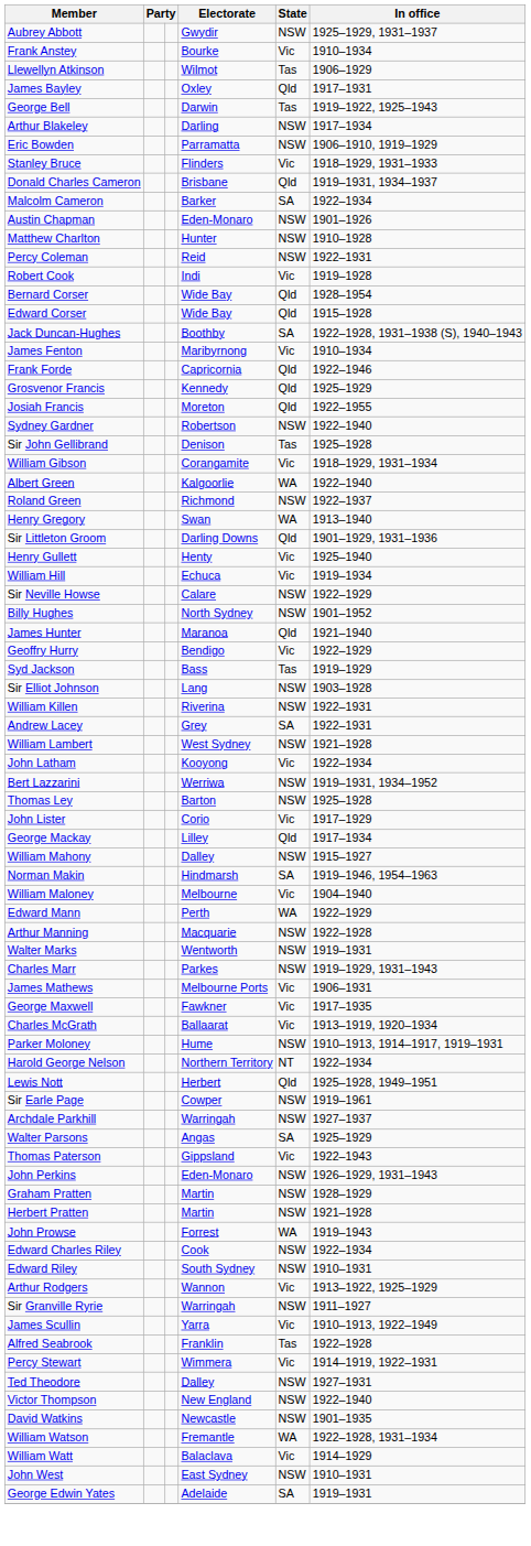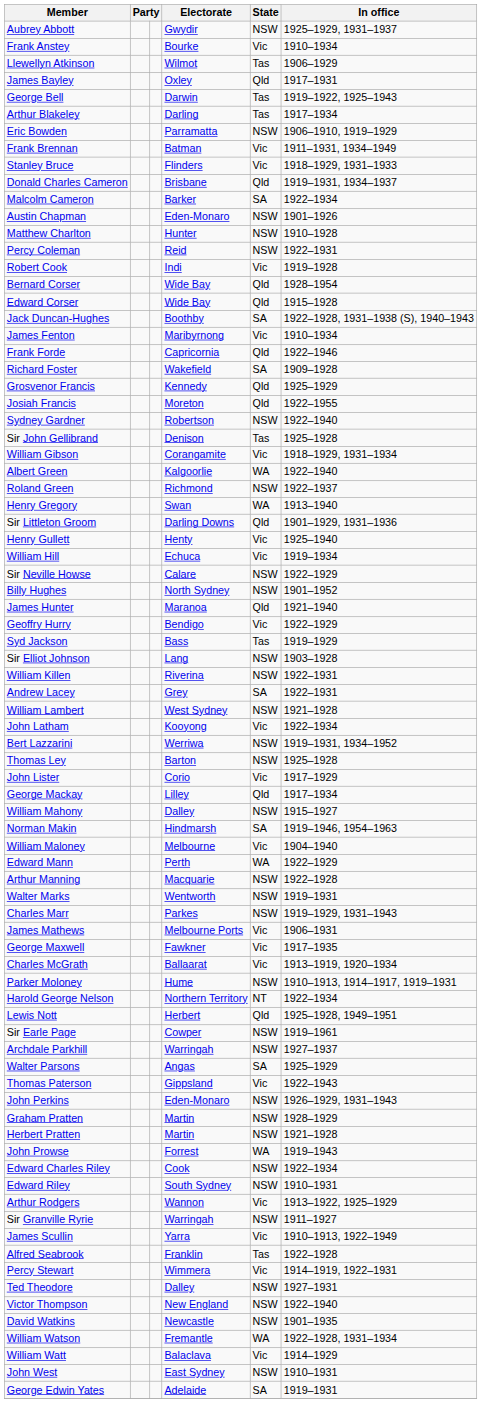 <table class="wikitable sortable">
 <tr>
 <th>Member</th>
 <th colspan=2>Party</th>
 <th>Electorate</th>
 <th>State</th>
 <th>In office</th>
 </tr>
 <tr>
 <td><a href='#'>Aubrey Abbott</a></td>
 <td> </td>
 <td></td>
 <td><a href='#'>Gwydir</a></td>
 <td>NSW</td>
 <td>1925–1929, 1931–1937</td>
 </tr>
 <tr>
 <td><a href='#'>Frank Anstey</a></td>
 <td> </td>
 <td></td>
 <td><a href='#'>Bourke</a></td>
 <td>Vic</td>
 <td>1910–1934</td>
 </tr>
 <tr>
 <td><a href='#'>Llewellyn Atkinson</a></td>
 <td> </td>
 <td></td>
 <td><a href='#'>Wilmot</a></td>
 <td>Tas</td>
 <td>1906–1929</td>
 </tr>
 <tr>
 <td><a href='#'>James Bayley</a></td>
 <td> </td>
 <td></td>
 <td><a href='#'>Oxley</a></td>
 <td>Qld</td>
 <td>1917–1931</td>
 </tr>
 <tr>
 <td><a href='#'>George Bell</a></td>
 <td> </td>
 <td></td>
 <td><a href='#'>Darwin</a></td>
 <td>Tas</td>
 <td>1919–1922, 1925–1943</td>
 </tr>
 <tr>
 <td><a href='#'>Arthur Blakeley</a></td>
 <td> </td>
 <td></td>
 <td><a href='#'>Darling</a></td>
-<td>NSW</td>
+<td>Tas</td>
 <td>1917–1934</td>
 </tr>
 <tr>
 <td><a href='#'>Eric Bowden</a></td>
 <td> </td>
 <td></td>
 <td><a href='#'>Parramatta</a></td>
 <td>NSW</td>
 <td>1906–1910, 1919–1929</td>
+</tr>
+<tr>
+<td><a href='#'>Frank Brennan</a></td>
+<td> </td>
+<td></td>
+<td><a href='#'>Batman</a></td>
+<td>Vic</td>
+<td>1911–1931, 1934–1949</td>
 </tr>
 <tr>
 <td><a href='#'>Stanley Bruce</a></td>
 <td> </td>
 <td></td>
 <td><a href='#'>Flinders</a></td>
 <td>Vic</td>
 <td>1918–1929, 1931–1933</td>
 </tr>
 <tr>
 <td><a href='#'>Donald Charles Cameron</a></td>
 <td> </td>
 <td></td>
 <td><a href='#'>Brisbane</a></td>
 <td>Qld</td>
 <td>1919–1931, 1934–1937</td>
 </tr>
 <tr>
 <td><a href='#'>Malcolm Cameron</a></td>
 <td> </td>
 <td></td>
 <td><a href='#'>Barker</a></td>
 <td>SA</td>
 <td>1922–1934</td>
 </tr>
 <tr>
 <td><a href='#'>Austin Chapman</a></td>
 <td> </td>
 <td></td>
 <td><a href='#'>Eden-Monaro</a></td>
 <td>NSW</td>
 <td>1901–1926</td>
 </tr>
 <tr>
 <td><a href='#'>Matthew Charlton</a></td>
 <td> </td>
 <td></td>
 <td><a href='#'>Hunter</a></td>
 <td>NSW</td>
 <td>1910–1928</td>
 </tr>
 <tr>
 <td><a href='#'>Percy Coleman</a></td>
 <td> </td>
 <td></td>
 <td><a href='#'>Reid</a></td>
 <td>NSW</td>
 <td>1922–1931</td>
 </tr>
 <tr>
 <td><a href='#'>Robert Cook</a></td>
 <td> </td>
 <td></td>
 <td><a href='#'>Indi</a></td>
 <td>Vic</td>
 <td>1919–1928</td>
 </tr>
 <tr>
 <td><a href='#'>Bernard Corser</a></td>
 <td> </td>
 <td></td>
 <td><a href='#'>Wide Bay</a></td>
 <td>Qld</td>
 <td>1928–1954</td>
 </tr>
 <tr>
 <td><a href='#'>Edward Corser</a></td>
 <td> </td>
 <td></td>
 <td><a href='#'>Wide Bay</a></td>
 <td>Qld</td>
 <td>1915–1928</td>
 </tr>
 <tr>
 <td><a href='#'>Jack Duncan-Hughes</a></td>
 <td> </td>
 <td></td>
 <td><a href='#'>Boothby</a></td>
 <td>SA</td>
 <td>1922–1928, 1931–1938 (S), 1940–1943</td>
 </tr>
 <tr>
 <td><a href='#'>James Fenton</a></td>
 <td> </td>
 <td></td>
 <td><a href='#'>Maribyrnong</a></td>
 <td>Vic</td>
 <td>1910–1934</td>
 </tr>
 <tr>
 <td><a href='#'>Frank Forde</a></td>
 <td> </td>
 <td></td>
 <td><a href='#'>Capricornia</a></td>
 <td>Qld</td>
 <td>1922–1946</td>
+</tr>
+<tr>
+<td><a href='#'>Richard Foster</a></td>
+<td> </td>
+<td></td>
+<td><a href='#'>Wakefield</a></td>
+<td>SA</td>
+<td>1909–1928</td>
 </tr>
 <tr>
 <td><a href='#'>Grosvenor Francis</a></td>
 <td> </td>
 <td></td>
 <td><a href='#'>Kennedy</a></td>
 <td>Qld</td>
 <td>1925–1929</td>
 </tr>
 <tr>
 <td><a href='#'>Josiah Francis</a></td>
 <td> </td>
 <td></td>
 <td><a href='#'>Moreton</a></td>
 <td>Qld</td>
 <td>1922–1955</td>
 </tr>
 <tr>
 <td><a href='#'>Sydney Gardner</a></td>
 <td> </td>
 <td></td>
 <td><a href='#'>Robertson</a></td>
 <td>NSW</td>
 <td>1922–1940</td>
 </tr>
 <tr>
 <td>Sir <a href='#'>John Gellibrand</a></td>
 <td> </td>
 <td></td>
 <td><a href='#'>Denison</a></td>
 <td>Tas</td>
 <td>1925–1928</td>
 </tr>
 <tr>
 <td><a href='#'>William Gibson</a></td>
 <td> </td>
 <td></td>
 <td><a href='#'>Corangamite</a></td>
 <td>Vic</td>
 <td>1918–1929, 1931–1934</td>
 </tr>
 <tr>
 <td><a href='#'>Albert Green</a></td>
 <td> </td>
 <td></td>
 <td><a href='#'>Kalgoorlie</a></td>
 <td>WA</td>
 <td>1922–1940</td>
 </tr>
 <tr>
 <td><a href='#'>Roland Green</a></td>
 <td> </td>
 <td></td>
 <td><a href='#'>Richmond</a></td>
 <td>NSW</td>
 <td>1922–1937</td>
 </tr>
 <tr>
 <td><a href='#'>Henry Gregory</a></td>
 <td> </td>
 <td></td>
 <td><a href='#'>Swan</a></td>
 <td>WA</td>
 <td>1913–1940</td>
 </tr>
 <tr>
 <td>Sir <a href='#'>Littleton Groom</a></td>
 <td> </td>
 <td></td>
 <td><a href='#'>Darling Downs</a></td>
 <td>Qld</td>
 <td>1901–1929, 1931–1936</td>
 </tr>
 <tr>
 <td><a href='#'>Henry Gullett</a></td>
 <td> </td>
 <td></td>
 <td><a href='#'>Henty</a></td>
 <td>Vic</td>
 <td>1925–1940</td>
 </tr>
 <tr>
 <td><a href='#'>William Hill</a></td>
 <td> </td>
 <td></td>
 <td><a href='#'>Echuca</a></td>
 <td>Vic</td>
 <td>1919–1934</td>
 </tr>
 <tr>
 <td>Sir <a href='#'>Neville Howse</a></td>
 <td> </td>
 <td></td>
 <td><a href='#'>Calare</a></td>
 <td>NSW</td>
 <td>1922–1929</td>
 </tr>
 <tr>
 <td><a href='#'>Billy Hughes</a></td>
 <td> </td>
 <td></td>
 <td><a href='#'>North Sydney</a></td>
 <td>NSW</td>
 <td>1901–1952</td>
 </tr>
 <tr>
 <td><a href='#'>James Hunter</a></td>
 <td> </td>
 <td></td>
 <td><a href='#'>Maranoa</a></td>
 <td>Qld</td>
 <td>1921–1940</td>
 </tr>
 <tr>
 <td><a href='#'>Geoffry Hurry</a></td>
 <td> </td>
 <td></td>
 <td><a href='#'>Bendigo</a></td>
 <td>Vic</td>
 <td>1922–1929</td>
 </tr>
 <tr>
 <td><a href='#'>Syd Jackson</a></td>
 <td> </td>
 <td></td>
 <td><a href='#'>Bass</a></td>
 <td>Tas</td>
 <td>1919–1929</td>
 </tr>
 <tr>
 <td>Sir <a href='#'>Elliot Johnson</a></td>
 <td> </td>
 <td></td>
 <td><a href='#'>Lang</a></td>
 <td>NSW</td>
 <td>1903–1928</td>
 </tr>
 <tr>
 <td><a href='#'>William Killen</a></td>
 <td> </td>
 <td></td>
 <td><a href='#'>Riverina</a></td>
 <td>NSW</td>
 <td>1922–1931</td>
 </tr>
 <tr>
 <td><a href='#'>Andrew Lacey</a></td>
 <td> </td>
 <td></td>
 <td><a href='#'>Grey</a></td>
 <td>SA</td>
 <td>1922–1931</td>
 </tr>
 <tr>
 <td><a href='#'>William Lambert</a></td>
 <td> </td>
 <td></td>
 <td><a href='#'>West Sydney</a></td>
 <td>NSW</td>
 <td>1921–1928</td>
 </tr>
 <tr>
 <td><a href='#'>John Latham</a></td>
 <td> </td>
 <td></td>
 <td><a href='#'>Kooyong</a></td>
 <td>Vic</td>
 <td>1922–1934</td>
 </tr>
 <tr>
 <td><a href='#'>Bert Lazzarini</a></td>
 <td> </td>
 <td></td>
 <td><a href='#'>Werriwa</a></td>
 <td>NSW</td>
 <td>1919–1931, 1934–1952</td>
 </tr>
 <tr>
 <td><a href='#'>Thomas Ley</a></td>
 <td> </td>
 <td></td>
 <td><a href='#'>Barton</a></td>
 <td>NSW</td>
 <td>1925–1928</td>
 </tr>
 <tr>
 <td><a href='#'>John Lister</a></td>
 <td> </td>
 <td></td>
 <td><a href='#'>Corio</a></td>
 <td>Vic</td>
 <td>1917–1929</td>
 </tr>
 <tr>
 <td><a href='#'>George Mackay</a></td>
 <td> </td>
 <td></td>
 <td><a href='#'>Lilley</a></td>
 <td>Qld</td>
 <td>1917–1934</td>
 </tr>
 <tr>
 <td><a href='#'>William Mahony</a></td>
 <td> </td>
 <td></td>
 <td><a href='#'>Dalley</a></td>
 <td>NSW</td>
 <td>1915–1927</td>
 </tr>
 <tr>
 <td><a href='#'>Norman Makin</a></td>
 <td> </td>
 <td></td>
 <td><a href='#'>Hindmarsh</a></td>
 <td>SA</td>
 <td>1919–1946, 1954–1963</td>
 </tr>
 <tr>
 <td><a href='#'>William Maloney</a></td>
 <td> </td>
 <td></td>
 <td><a href='#'>Melbourne</a></td>
 <td>Vic</td>
 <td>1904–1940</td>
 </tr>
 <tr>
 <td><a href='#'>Edward Mann</a></td>
 <td> </td>
 <td></td>
 <td><a href='#'>Perth</a></td>
 <td>WA</td>
 <td>1922–1929</td>
 </tr>
 <tr>
 <td><a href='#'>Arthur Manning</a></td>
 <td> </td>
 <td></td>
 <td><a href='#'>Macquarie</a></td>
 <td>NSW</td>
 <td>1922–1928</td>
 </tr>
 <tr>
 <td><a href='#'>Walter Marks</a></td>
 <td> </td>
 <td></td>
 <td><a href='#'>Wentworth</a></td>
 <td>NSW</td>
 <td>1919–1931</td>
 </tr>
 <tr>
 <td><a href='#'>Charles Marr</a></td>
 <td> </td>
 <td></td>
 <td><a href='#'>Parkes</a></td>
 <td>NSW</td>
 <td>1919–1929, 1931–1943</td>
 </tr>
 <tr>
 <td><a href='#'>James Mathews</a></td>
 <td> </td>
 <td></td>
 <td><a href='#'>Melbourne Ports</a></td>
 <td>Vic</td>
 <td>1906–1931</td>
 </tr>
 <tr>
 <td><a href='#'>George Maxwell</a></td>
 <td> </td>
 <td></td>
 <td><a href='#'>Fawkner</a></td>
 <td>Vic</td>
 <td>1917–1935</td>
 </tr>
 <tr>
 <td><a href='#'>Charles McGrath</a></td>
 <td> </td>
 <td></td>
 <td><a href='#'>Ballaarat</a></td>
 <td>Vic</td>
 <td>1913–1919, 1920–1934</td>
 </tr>
 <tr>
 <td><a href='#'>Parker Moloney</a></td>
 <td> </td>
 <td></td>
 <td><a href='#'>Hume</a></td>
 <td>NSW</td>
 <td>1910–1913, 1914–1917, 1919–1931</td>
 </tr>
 <tr>
 <td><a href='#'>Harold George Nelson</a></td>
 <td> </td>
 <td></td>
 <td><a href='#'>Northern Territory</a></td>
 <td>NT</td>
 <td>1922–1934</td>
 </tr>
 <tr>
 <td><a href='#'>Lewis Nott</a></td>
 <td> </td>
 <td></td>
 <td><a href='#'>Herbert</a></td>
 <td>Qld</td>
 <td>1925–1928, 1949–1951</td>
 </tr>
 <tr>
 <td>Sir <a href='#'>Earle Page</a></td>
 <td> </td>
 <td></td>
 <td><a href='#'>Cowper</a></td>
 <td>NSW</td>
 <td>1919–1961</td>
 </tr>
 <tr>
 <td><a href='#'>Archdale Parkhill</a></td>
 <td> </td>
 <td></td>
 <td><a href='#'>Warringah</a></td>
 <td>NSW</td>
 <td>1927–1937</td>
 </tr>
 <tr>
 <td><a href='#'>Walter Parsons</a></td>
 <td> </td>
 <td></td>
 <td><a href='#'>Angas</a></td>
 <td>SA</td>
 <td>1925–1929</td>
 </tr>
 <tr>
 <td><a href='#'>Thomas Paterson</a></td>
 <td> </td>
 <td></td>
 <td><a href='#'>Gippsland</a></td>
 <td>Vic</td>
 <td>1922–1943</td>
 </tr>
 <tr>
 <td><a href='#'>John Perkins</a></td>
 <td> </td>
 <td></td>
 <td><a href='#'>Eden-Monaro</a></td>
 <td>NSW</td>
 <td>1926–1929, 1931–1943</td>
 </tr>
 <tr>
 <td><a href='#'>Graham Pratten</a></td>
 <td> </td>
 <td></td>
 <td><a href='#'>Martin</a></td>
 <td>NSW</td>
 <td>1928–1929</td>
 </tr>
 <tr>
 <td><a href='#'>Herbert Pratten</a></td>
 <td> </td>
 <td></td>
 <td><a href='#'>Martin</a></td>
 <td>NSW</td>
 <td>1921–1928</td>
 </tr>
 <tr>
 <td><a href='#'>John Prowse</a></td>
 <td> </td>
 <td></td>
 <td><a href='#'>Forrest</a></td>
 <td>WA</td>
 <td>1919–1943</td>
 </tr>
 <tr>
 <td><a href='#'>Edward Charles Riley</a></td>
 <td> </td>
 <td></td>
 <td><a href='#'>Cook</a></td>
 <td>NSW</td>
 <td>1922–1934</td>
 </tr>
 <tr>
 <td><a href='#'>Edward Riley</a></td>
 <td> </td>
 <td></td>
 <td><a href='#'>South Sydney</a></td>
 <td>NSW</td>
 <td>1910–1931</td>
 </tr>
 <tr>
 <td><a href='#'>Arthur Rodgers</a></td>
 <td> </td>
 <td></td>
 <td><a href='#'>Wannon</a></td>
 <td>Vic</td>
 <td>1913–1922, 1925–1929</td>
 </tr>
 <tr>
 <td>Sir <a href='#'>Granville Ryrie</a></td>
 <td> </td>
 <td></td>
 <td><a href='#'>Warringah</a></td>
 <td>NSW</td>
 <td>1911–1927</td>
 </tr>
 <tr>
 <td><a href='#'>James Scullin</a></td>
 <td> </td>
 <td></td>
 <td><a href='#'>Yarra</a></td>
 <td>Vic</td>
 <td>1910–1913, 1922–1949</td>
 </tr>
 <tr>
 <td><a href='#'>Alfred Seabrook</a></td>
 <td> </td>
 <td></td>
 <td><a href='#'>Franklin</a></td>
 <td>Tas</td>
 <td>1922–1928</td>
 </tr>
 <tr>
 <td><a href='#'>Percy Stewart</a></td>
 <td> </td>
 <td></td>
 <td><a href='#'>Wimmera</a></td>
 <td>Vic</td>
 <td>1914–1919, 1922–1931</td>
 </tr>
 <tr>
 <td><a href='#'>Ted Theodore</a></td>
 <td> </td>
 <td></td>
 <td><a href='#'>Dalley</a></td>
 <td>NSW</td>
 <td>1927–1931</td>
 </tr>
 <tr>
 <td><a href='#'>Victor Thompson</a></td>
 <td> </td>
 <td></td>
 <td><a href='#'>New England</a></td>
 <td>NSW</td>
 <td>1922–1940</td>
 </tr>
 <tr>
 <td><a href='#'>David Watkins</a></td>
 <td> </td>
 <td></td>
 <td><a href='#'>Newcastle</a></td>
 <td>NSW</td>
 <td>1901–1935</td>
 </tr>
 <tr>
 <td><a href='#'>William Watson</a></td>
 <td> </td>
 <td></td>
 <td><a href='#'>Fremantle</a></td>
 <td>WA</td>
 <td>1922–1928, 1931–1934</td>
 </tr>
 <tr>
 <td><a href='#'>William Watt</a></td>
 <td> </td>
 <td></td>
 <td><a href='#'>Balaclava</a></td>
 <td>Vic</td>
 <td>1914–1929</td>
 </tr>
 <tr>
 <td><a href='#'>John West</a></td>
 <td> </td>
 <td></td>
 <td><a href='#'>East Sydney</a></td>
 <td>NSW</td>
 <td>1910–1931</td>
 </tr>
 <tr>
 <td><a href='#'>George Edwin Yates</a></td>
 <td> </td>
 <td></td>
 <td><a href='#'>Adelaide</a></td>
 <td>SA</td>
 <td>1919–1931</td>
 </tr>
 <tr>
 </tr>
 </table>
